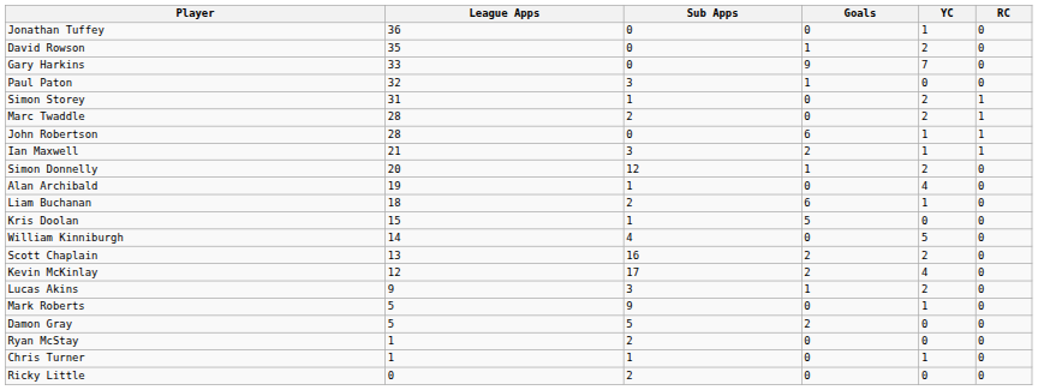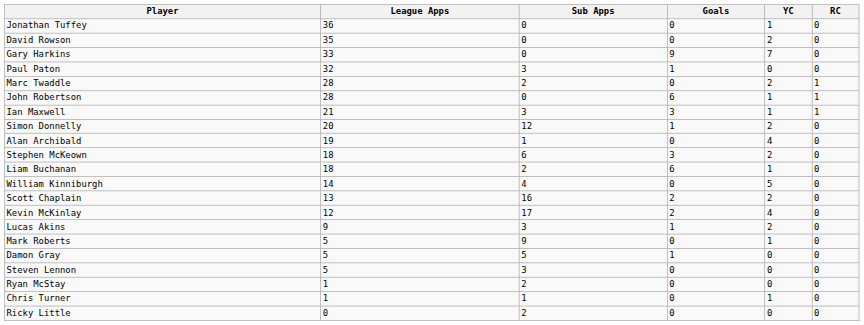 <table class="wikitable sortable" sort="Apps" style="text-align:center; font-size:95%;width:75%; text-align:left">
 <tr>
 <th><strong>Player</strong></th>
 <th><strong>League Apps</strong></th>
 <th><strong>Sub Apps</strong></th>
 <th><strong>Goals</strong></th>
 <th><strong>YC</strong> </th>
 <th><strong>RC</strong> </th>
 </tr>
 <tr>
 <td>Jonathan Tuffey</td>
 <td>36</td>
 <td>0</td>
 <td>0</td>
 <td>1</td>
 <td>0</td>
 </tr>
 <tr>
 <td>David Rowson</td>
 <td>35</td>
 <td>0</td>
-<td>1</td>
+<td>0</td>
 <td>2</td>
 <td>0</td>
 </tr>
 <tr>
 <td>Gary Harkins</td>
 <td>33</td>
 <td>0</td>
 <td>9</td>
 <td>7</td>
 <td>0</td>
 </tr>
 <tr>
 <td>Paul Paton</td>
 <td>32</td>
 <td>3</td>
 <td>1</td>
 <td>0</td>
 <td>0</td>
-</tr>
-<tr>
-<td>Simon Storey</td>
-<td>31</td>
-<td>1</td>
-<td>0</td>
-<td>2</td>
-<td>1</td>
 </tr>
 <tr>
 <td>Marc Twaddle</td>
 <td>28</td>
 <td>2</td>
 <td>0</td>
 <td>2</td>
 <td>1</td>
 </tr>
 <tr>
 <td>John Robertson</td>
 <td>28</td>
 <td>0</td>
 <td>6</td>
 <td>1</td>
 <td>1</td>
 </tr>
 <tr>
 <td>Ian Maxwell</td>
 <td>21</td>
 <td>3</td>
-<td>2</td>
+<td>3</td>
 <td>1</td>
 <td>1</td>
 </tr>
 <tr>
 <td>Simon Donnelly</td>
 <td>20</td>
 <td>12</td>
 <td>1</td>
 <td>2</td>
 <td>0</td>
 </tr>
 <tr>
 <td>Alan Archibald</td>
 <td>19</td>
 <td>1</td>
 <td>0</td>
 <td>4</td>
 <td>0</td>
 </tr>
 <tr>
+<td>Stephen McKeown</td>
+<td>18</td>
+<td>6</td>
+<td>3</td>
+<td>2</td>
+<td>0</td>
+</tr>
+<tr>
 <td>Liam Buchanan</td>
 <td>18</td>
 <td>2</td>
 <td>6</td>
 <td>1</td>
-<td>0</td>
-</tr>
-<tr>
-<td>Kris Doolan</td>
-<td>15</td>
-<td>1</td>
-<td>5</td>
-<td>0</td>
 <td>0</td>
 </tr>
 <tr>
 <td>William Kinniburgh</td>
 <td>14</td>
 <td>4</td>
 <td>0</td>
 <td>5</td>
 <td>0</td>
 </tr>
 <tr>
 <td>Scott Chaplain</td>
 <td>13</td>
 <td>16</td>
 <td>2</td>
 <td>2</td>
 <td>0</td>
 </tr>
 <tr>
 <td>Kevin McKinlay</td>
 <td>12</td>
 <td>17</td>
 <td>2</td>
 <td>4</td>
 <td>0</td>
 </tr>
 <tr>
 <td>Lucas Akins</td>
 <td>9</td>
 <td>3</td>
 <td>1</td>
 <td>2</td>
 <td>0</td>
 </tr>
 <tr>
 <td>Mark Roberts</td>
 <td>5</td>
 <td>9</td>
 <td>0</td>
 <td>1</td>
 <td>0</td>
 </tr>
 <tr>
 <td>Damon Gray</td>
 <td>5</td>
 <td>5</td>
-<td>2</td>
+<td>1</td>
+<td>0</td>
+<td>0</td>
+</tr>
+<tr>
+<td>Steven Lennon</td>
+<td>5</td>
+<td>3</td>
+<td>0</td>
 <td>0</td>
 <td>0</td>
 </tr>
 <tr>
 <td>Ryan McStay</td>
 <td>1</td>
 <td>2</td>
 <td>0</td>
 <td>0</td>
 <td>0</td>
 </tr>
 <tr>
 <td>Chris Turner</td>
 <td>1</td>
 <td>1</td>
 <td>0</td>
 <td>1</td>
 <td>0</td>
 </tr>
 <tr>
 <td>Ricky Little</td>
 <td>0</td>
 <td>2</td>
 <td>0</td>
 <td>0</td>
 <td>0</td>
 </tr>
 </table>
